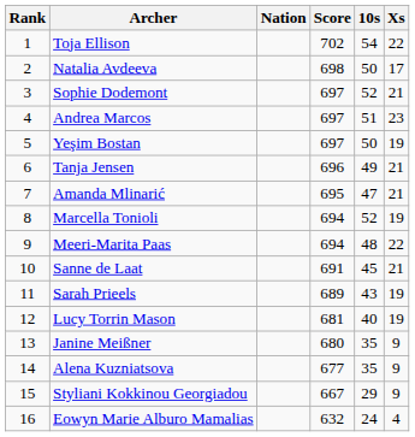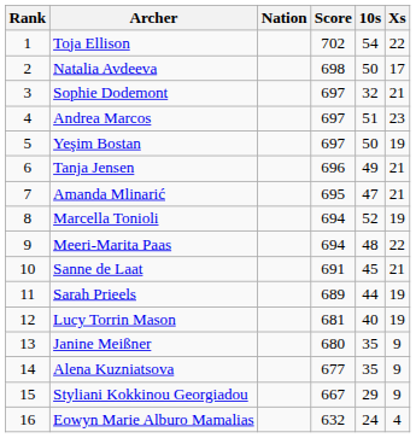 <table class="wikitable sortable" style="text-align:center">
 <tr>
 <th>Rank</th>
 <th>Archer</th>
 <th>Nation</th>
 <th>Score</th>
 <th>10s</th>
 <th>Xs</th>
 </tr>
 <tr>
 <td>1</td>
 <td align="left"><a href='#'>Toja Ellison</a></td>
 <td align="left"></td>
 <td>702</td>
 <td>54</td>
 <td>22</td>
 </tr>
 <tr>
 <td>2</td>
 <td align="left"><a href='#'>Natalia Avdeeva</a></td>
 <td align="left"></td>
 <td>698</td>
 <td>50</td>
 <td>17</td>
 </tr>
 <tr>
 <td>3</td>
 <td align="left"><a href='#'>Sophie Dodemont</a></td>
 <td align="left"></td>
 <td>697</td>
-<td>52</td>
+<td>32</td>
 <td>21</td>
 </tr>
 <tr>
 <td>4</td>
 <td align="left"><a href='#'>Andrea Marcos</a></td>
 <td align="left"></td>
 <td>697</td>
 <td>51</td>
 <td>23</td>
 </tr>
 <tr>
 <td>5</td>
 <td align="left"><a href='#'>Yeşim Bostan</a></td>
 <td align="left"></td>
 <td>697</td>
 <td>50</td>
 <td>19</td>
 </tr>
 <tr>
 <td>6</td>
 <td align="left"><a href='#'>Tanja Jensen</a></td>
 <td align="left"></td>
 <td>696</td>
 <td>49</td>
 <td>21</td>
 </tr>
 <tr>
 <td>7</td>
 <td align="left"><a href='#'>Amanda Mlinarić</a></td>
 <td align="left"></td>
 <td>695</td>
 <td>47</td>
 <td>21</td>
 </tr>
 <tr>
 <td>8</td>
 <td align="left"><a href='#'>Marcella Tonioli</a></td>
 <td align="left"></td>
 <td>694</td>
 <td>52</td>
 <td>19</td>
 </tr>
 <tr>
 <td>9</td>
 <td align="left"><a href='#'>Meeri-Marita Paas</a></td>
 <td align="left"></td>
 <td>694</td>
 <td>48</td>
 <td>22</td>
 </tr>
 <tr>
 <td>10</td>
 <td align="left"><a href='#'>Sanne de Laat</a></td>
 <td align="left"></td>
 <td>691</td>
 <td>45</td>
 <td>21</td>
 </tr>
 <tr>
 <td>11</td>
 <td align="left"><a href='#'>Sarah Prieels</a></td>
 <td align="left"></td>
 <td>689</td>
-<td>43</td>
+<td>44</td>
 <td>19</td>
 </tr>
 <tr>
 <td>12</td>
 <td align="left"><a href='#'>Lucy Torrin Mason</a></td>
 <td align="left"></td>
 <td>681</td>
 <td>40</td>
 <td>19</td>
 </tr>
 <tr>
 <td>13</td>
 <td align="left"><a href='#'>Janine Meißner</a></td>
 <td align="left"></td>
 <td>680</td>
 <td>35</td>
 <td>9</td>
 </tr>
 <tr>
 <td>14</td>
 <td align="left"><a href='#'>Alena Kuzniatsova</a></td>
 <td align="left"></td>
 <td>677</td>
 <td>35</td>
 <td>9</td>
 </tr>
 <tr>
 <td>15</td>
 <td align="left"><a href='#'>Styliani Kokkinou Georgiadou</a></td>
 <td align="left"></td>
 <td>667</td>
 <td>29</td>
 <td>9</td>
 </tr>
 <tr>
 <td>16</td>
 <td align="left"><a href='#'>Eowyn Marie Alburo Mamalias</a></td>
 <td align="left"></td>
 <td>632</td>
 <td>24</td>
 <td>4</td>
 </tr>
 </table>
